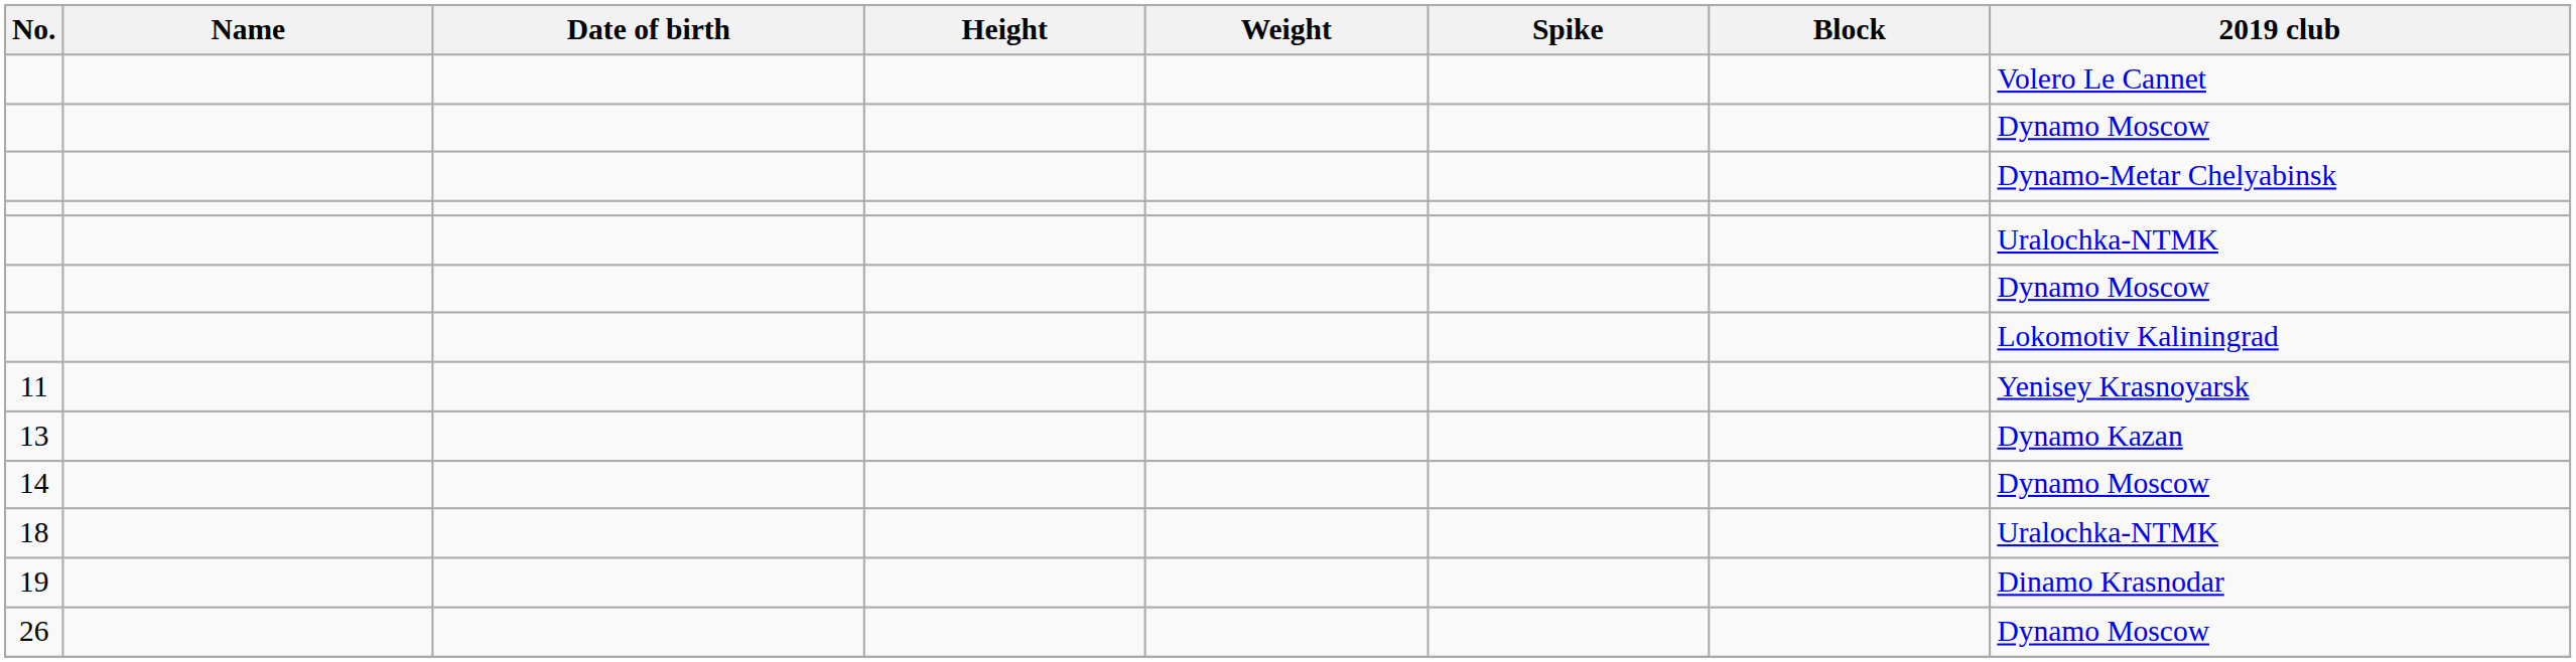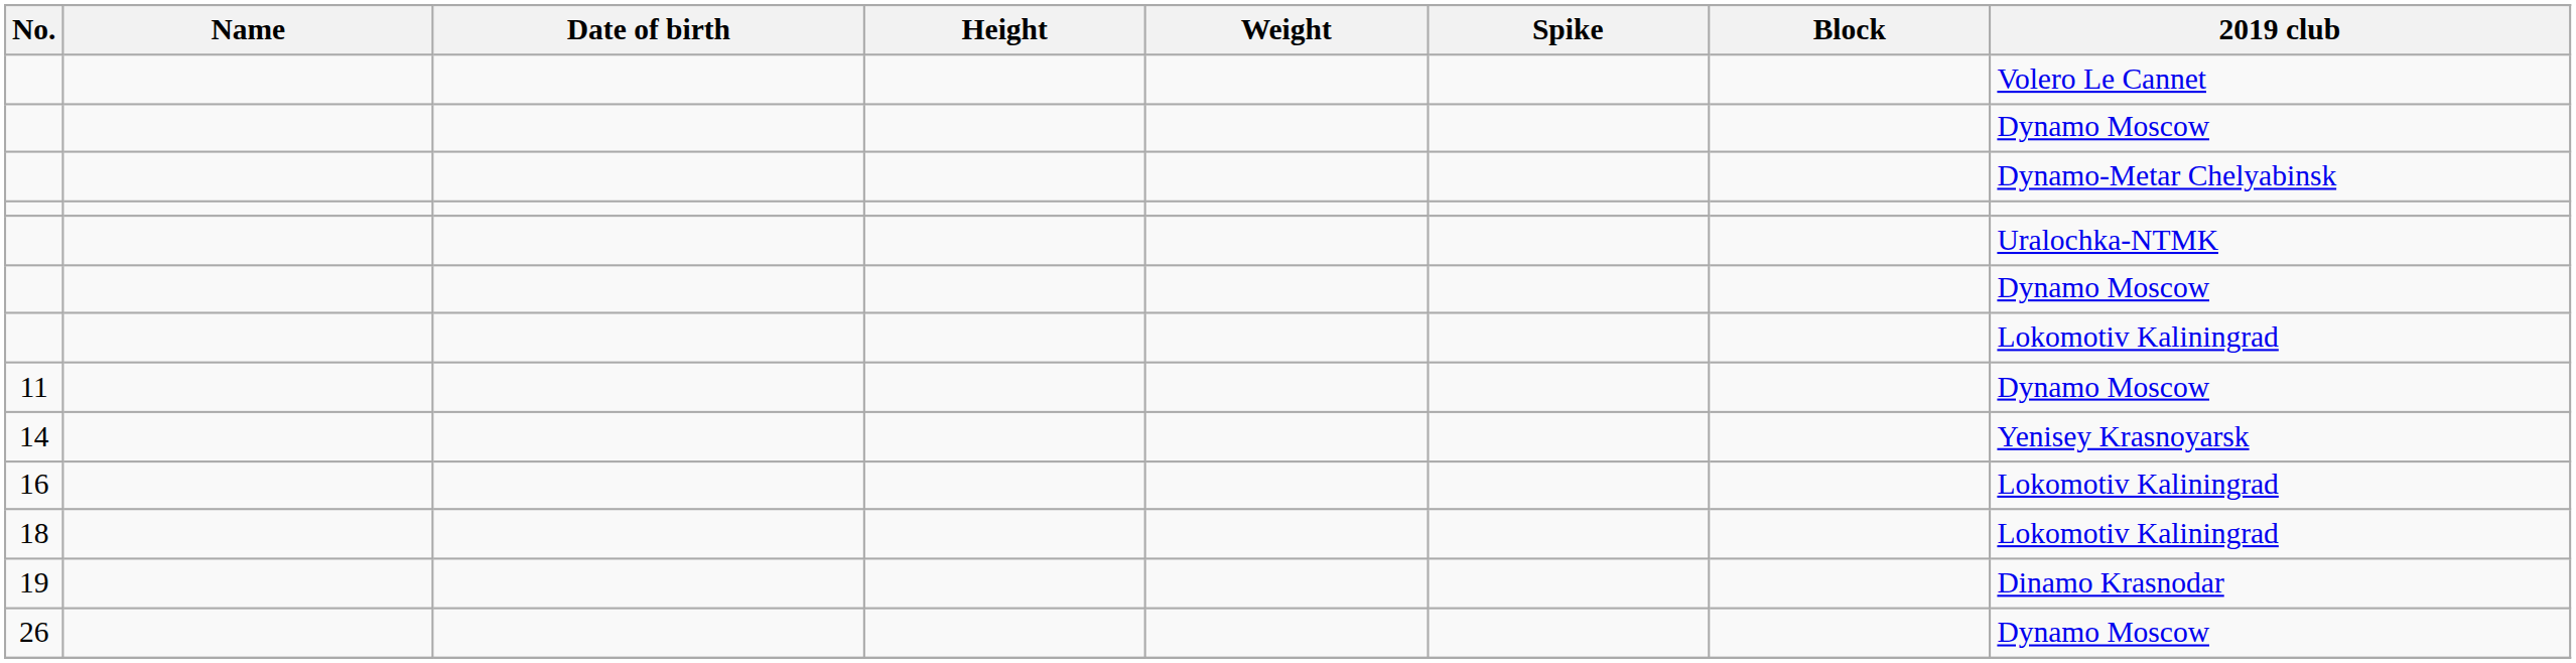 <table class="wikitable sortable" style="font-size:90%; text-align:center;">
 <tr>
 </tr>
 <tr>
 <th>No.</th>
 <th style="width:12em">Name</th>
 <th style="width:14em">Date of birth</th>
 <th style="width:9em">Height</th>
 <th style="width:9em">Weight</th>
 <th style="width:9em">Spike</th>
 <th style="width:9em">Block</th>
 <th style="width:19em">2019 club</th>
 </tr>
 <tr>
 <td></td>
 <td align=left></td>
 <td align=right></td>
 <td></td>
 <td></td>
 <td></td>
 <td></td>
 <td align=left> <a href='#'>Volero Le Cannet</a></td>
 </tr>
 <tr>
 <td></td>
 <td align=left></td>
 <td align=right></td>
 <td></td>
 <td></td>
 <td></td>
 <td></td>
 <td align=left> <a href='#'>Dynamo Moscow</a></td>
 </tr>
 <tr>
 <td></td>
 <td align=left></td>
 <td align=right></td>
 <td></td>
 <td></td>
 <td></td>
 <td></td>
 <td align=left> <a href='#'>Dynamo-Metar Chelyabinsk</a></td>
 </tr>
 <tr>
 <td></td>
 <td align=left></td>
 <td align=right></td>
 <td></td>
 <td></td>
 <td></td>
 <td></td>
 <td align=left></td>
 </tr>
 <tr>
 <td></td>
 <td align=left></td>
 <td align=right></td>
 <td></td>
 <td></td>
 <td></td>
 <td></td>
 <td align=left> <a href='#'>Uralochka-NTMK</a></td>
 </tr>
 <tr>
 <td></td>
 <td align=left></td>
 <td align=right></td>
 <td></td>
 <td></td>
 <td></td>
 <td></td>
 <td align=left> <a href='#'>Dynamo Moscow</a></td>
 </tr>
 <tr>
 <td></td>
 <td align=left></td>
 <td align=right></td>
 <td></td>
 <td></td>
 <td></td>
 <td></td>
 <td align=left> <a href='#'>Lokomotiv Kaliningrad</a></td>
 </tr>
 <tr>
 <td>11</td>
 <td align=left></td>
 <td align=right></td>
 <td></td>
 <td></td>
 <td></td>
 <td></td>
-<td align=left> <a href='#'>Yenisey Krasnoyarsk</a></td>
-</tr>
-<tr>
-<td>13</td>
-<td align=left></td>
-<td align=right></td>
-<td></td>
-<td></td>
-<td></td>
-<td></td>
-<td align=left> <a href='#'>Dynamo Kazan</a></td>
+<td align=left> <a href='#'>Dynamo Moscow</a></td>
 </tr>
 <tr>
 <td>14</td>
 <td align=left></td>
 <td align=right></td>
 <td></td>
 <td></td>
 <td></td>
 <td></td>
-<td align=left> <a href='#'>Dynamo Moscow</a></td>
+<td align=left> <a href='#'>Yenisey Krasnoyarsk</a></td>
+</tr>
+<tr>
+<td>16</td>
+<td align=left></td>
+<td align=right></td>
+<td></td>
+<td></td>
+<td></td>
+<td></td>
+<td align=left> <a href='#'>Lokomotiv Kaliningrad</a></td>
 </tr>
 <tr>
 <td>18</td>
 <td align=left></td>
 <td align=right></td>
 <td></td>
 <td></td>
 <td></td>
 <td></td>
-<td align=left> <a href='#'>Uralochka-NTMK</a></td>
+<td align=left> <a href='#'>Lokomotiv Kaliningrad</a></td>
 </tr>
 <tr>
 <td>19</td>
 <td align=left></td>
 <td align=right></td>
 <td></td>
 <td></td>
 <td></td>
 <td></td>
 <td align=left> <a href='#'>Dinamo Krasnodar</a></td>
 </tr>
 <tr>
 <td>26</td>
 <td align=left></td>
 <td align=right></td>
 <td></td>
 <td></td>
 <td></td>
 <td></td>
 <td align=left> <a href='#'>Dynamo Moscow</a></td>
 </tr>
 <tr>
 </tr>
 </table>
